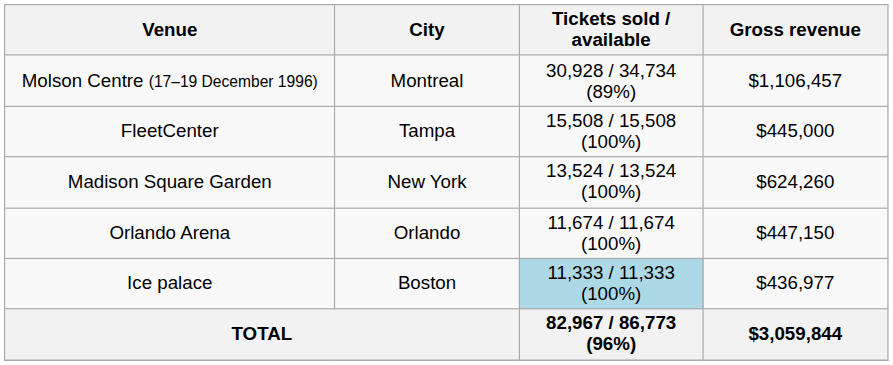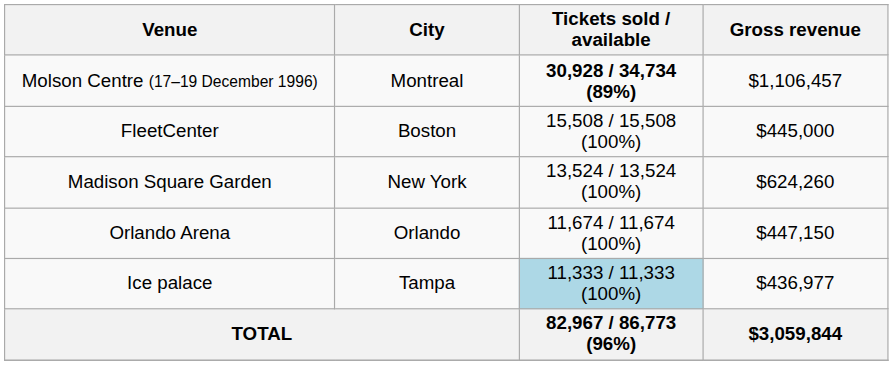 <table class="wikitable" style="text-align:center;">
 <tr>
 <th width="275">Venue</th>
 <th width="150">City</th>
 <th width="150">Tickets sold / available</th>
 <th width="150">Gross revenue</th>
 </tr>
 <tr>
 <td>Molson Centre <small>(17–19 December 1996)</small></td>
 <td>Montreal</td>
-<td>30,928 / 34,734 (89%)</td>
+<td><strong>30,928 / 34,734 (89%)</strong></td>
 <td>$1,106,457</td>
 </tr>
 <tr>
 <td>FleetCenter</td>
-<td>Tampa</td>
+<td>Boston</td>
 <td>15,508 / 15,508 (100%)</td>
 <td>$445,000</td>
 </tr>
 <tr>
 <td>Madison Square Garden</td>
 <td>New York</td>
 <td>13,524 / 13,524 (100%)</td>
 <td>$624,260</td>
 </tr>
 <tr>
 <td>Orlando Arena</td>
 <td>Orlando</td>
 <td>11,674 / 11,674 (100%)</td>
 <td>$447,150</td>
 </tr>
 <tr>
 <td>Ice palace</td>
-<td>Boston</td>
+<td>Tampa</td>
 <td style="background: lightblue;">11,333 / 11,333 (100%)</td>
 <td>$436,977</td>
 </tr>
 <tr>
 <th colspan="2">TOTAL</th>
 <th>82,967 / 86,773 (96%)</th>
 <th>$3,059,844</th>
 </tr>
 <tr>
 </tr>
 </table>
